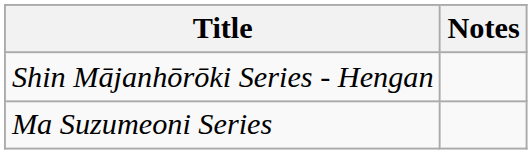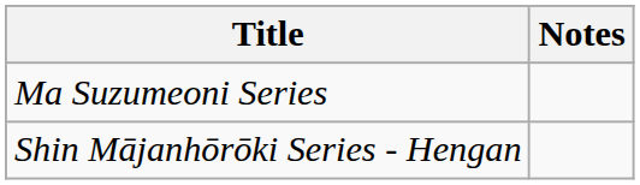 <table class="wikitable">
 <tr>
 <th>Title</th>
 <th>Notes</th>
 </tr>
 <tr>
+<td><em>Ma Suzumeoni Series</em></td>
+<td></td>
+</tr>
+<tr>
 <td><em>Shin Mājanhōrōki Series - Hengan</em></td>
 <td></td>
 </tr>
-<tr>
-<td><em>Ma Suzumeoni Series</em></td>
-<td></td>
-</tr>
 </table>
